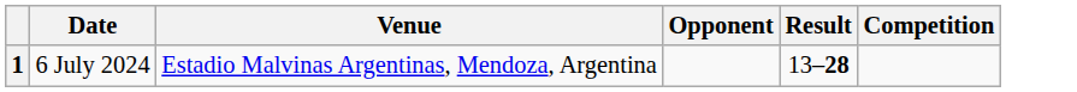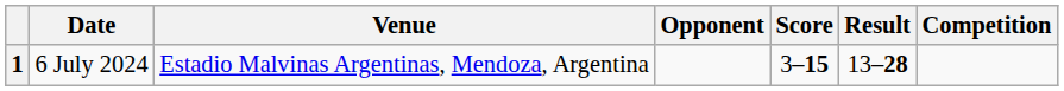 <table class="wikitable plainrowheaders" style="font-size:85%;">
 <tr>
 <th scope=col></th>
 <th scope=col data-sort-type=date>Date</th>
 <th scope=col>Venue</th>
 <th scope=col>Opponent</th>
+<th scope=col>Score</th>
 <th scope=col>Result</th>
 <th scope=col>Competition</th>
 </tr>
 <tr>
 <th scope=row>1</th>
 <td>6 July 2024</td>
 <td><a href='#'>Estadio Malvinas Argentinas</a>, <a href='#'>Mendoza</a>, Argentina</td>
 <td></td>
+<td align=center>3–<strong>15</strong></td>
 <td align=center>13–<strong>28</strong></td>
 <td></td>
 </tr>
 </table>
